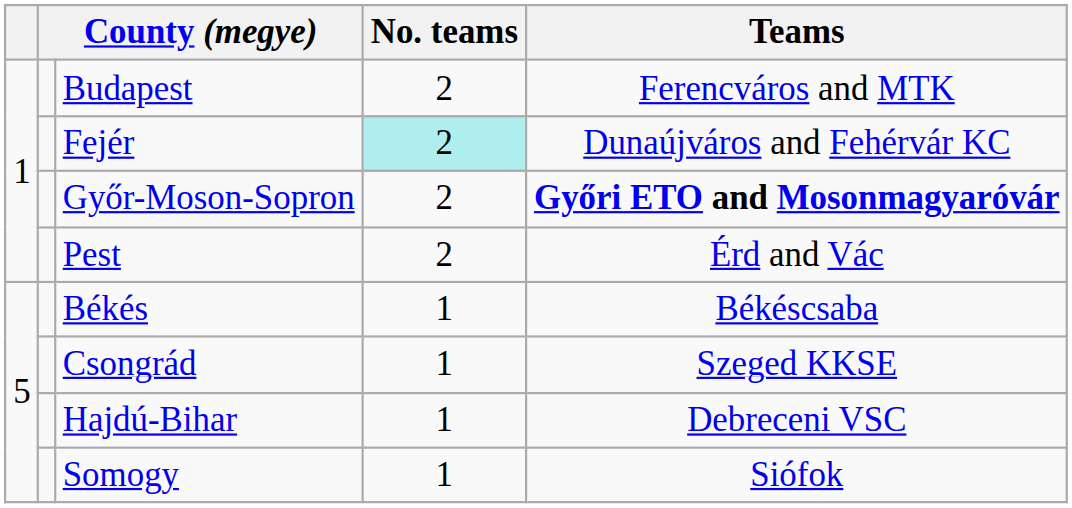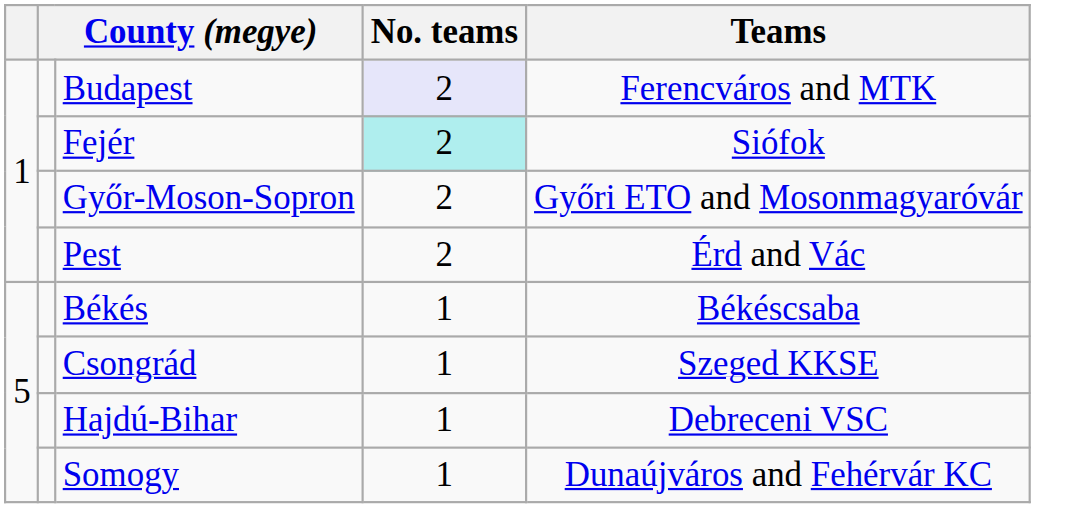 <table class="wikitable">
 <tr>
 <th></th>
 <th colspan=2><a href='#'>County</a> <em>(megye)</em></th>
 <th>No. teams</th>
 <th>Teams</th>
 </tr>
 <tr>
 <td rowspan=4>1</td>
 <td align=center></td>
 <td><a href='#'>Budapest</a></td>
-<td align=center>2</td>
+<td align=center style="background: lavender;">2</td>
 <td align=center><a href='#'>Ferencváros</a> and <a href='#'>MTK</a></td>
 </tr>
 <tr>
 <td align=center></td>
 <td><a href='#'>Fejér</a></td>
 <td align=center style="background: paleturquoise;">2</td>
-<td align=center><a href='#'>Dunaújváros</a> and <a href='#'>Fehérvár KC</a></td>
+<td align=center><a href='#'>Siófok</a></td>
 </tr>
 <tr>
 <td align=center></td>
 <td><a href='#'>Győr-Moson-Sopron</a></td>
 <td align=center>2</td>
-<td align=center><strong><a href='#'>Győri ETO</a> and <a href='#'>Mosonmagyaróvár</a></strong></td>
+<td align=center><a href='#'>Győri ETO</a> and <a href='#'>Mosonmagyaróvár</a></td>
 </tr>
 <tr>
 <td align=center></td>
 <td><a href='#'>Pest</a></td>
 <td align=center>2</td>
 <td align=center><a href='#'>Érd</a> and <a href='#'>Vác</a></td>
 </tr>
 <tr>
 <td rowspan=4>5</td>
 <td align=center></td>
 <td><a href='#'>Békés</a></td>
 <td align=center>1</td>
 <td align=center><a href='#'>Békéscsaba</a></td>
 </tr>
 <tr>
 <td align=center></td>
 <td><a href='#'>Csongrád</a></td>
 <td align=center>1</td>
 <td align=center><a href='#'>Szeged KKSE</a></td>
 </tr>
 <tr>
 <td align=center></td>
 <td><a href='#'>Hajdú-Bihar</a></td>
 <td align=center>1</td>
 <td align=center><a href='#'>Debreceni VSC</a></td>
 </tr>
 <tr>
 <td align=center></td>
 <td><a href='#'>Somogy</a></td>
 <td align=center>1</td>
-<td align=center><a href='#'>Siófok</a></td>
+<td align=center><a href='#'>Dunaújváros</a> and <a href='#'>Fehérvár KC</a></td>
 </tr>
 </table>
